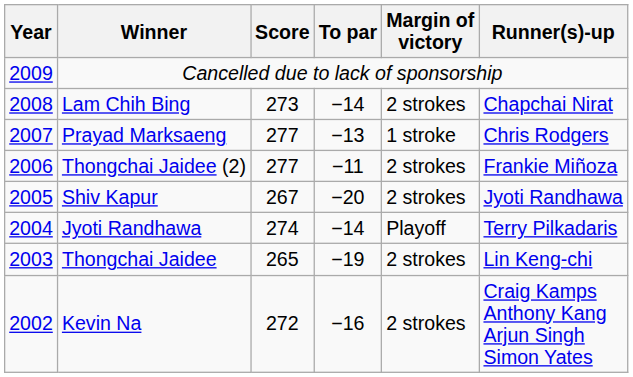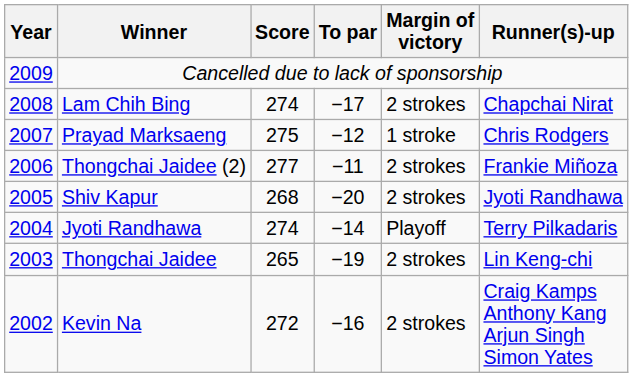 <table class="wikitable" style="font-size:95%">
 <tr>
 <th>Year</th>
 <th>Winner</th>
 <th>Score</th>
 <th>To par</th>
 <th>Margin of<br>victory</th>
 <th>Runner(s)-up</th>
 </tr>
 <tr>
 <td><a href='#'>2009</a></td>
 <td colspan=5 align=center><em>Cancelled due to lack of sponsorship</em></td>
 </tr>
 <tr>
 <td><a href='#'>2008</a></td>
 <td> <a href='#'>Lam Chih Bing</a></td>
-<td align=center>273</td>
-<td align=center>−14</td>
+<td align=center>274</td>
+<td align=center>−17</td>
 <td>2 strokes</td>
 <td> <a href='#'>Chapchai Nirat</a></td>
 </tr>
 <tr>
 <td><a href='#'>2007</a></td>
 <td> <a href='#'>Prayad Marksaeng</a></td>
-<td align=center>277</td>
-<td align=center>−13</td>
+<td align=center>275</td>
+<td align=center>−12</td>
 <td>1 stroke</td>
 <td> <a href='#'>Chris Rodgers</a></td>
 </tr>
 <tr>
 <td><a href='#'>2006</a></td>
 <td> <a href='#'>Thongchai Jaidee</a> (2)</td>
 <td align=center>277</td>
 <td align=center>−11</td>
 <td>2 strokes</td>
 <td> <a href='#'>Frankie Miñoza</a></td>
 </tr>
 <tr>
 <td><a href='#'>2005</a></td>
 <td> <a href='#'>Shiv Kapur</a></td>
-<td align=center>267</td>
+<td align=center>268</td>
 <td align=center>−20</td>
 <td>2 strokes</td>
 <td> <a href='#'>Jyoti Randhawa</a></td>
 </tr>
 <tr>
 <td><a href='#'>2004</a></td>
 <td> <a href='#'>Jyoti Randhawa</a></td>
 <td align=center>274</td>
 <td align=center>−14</td>
 <td>Playoff</td>
 <td> <a href='#'>Terry Pilkadaris</a></td>
 </tr>
 <tr>
 <td><a href='#'>2003</a></td>
 <td> <a href='#'>Thongchai Jaidee</a></td>
 <td align=center>265</td>
 <td align=center>−19</td>
 <td>2 strokes</td>
 <td> <a href='#'>Lin Keng-chi</a></td>
 </tr>
 <tr>
 <td><a href='#'>2002</a></td>
 <td> <a href='#'>Kevin Na</a></td>
 <td align=center>272</td>
 <td align=center>−16</td>
 <td>2 strokes</td>
 <td> <a href='#'>Craig Kamps</a><br> <a href='#'>Anthony Kang</a><br> <a href='#'>Arjun Singh</a><br> <a href='#'>Simon Yates</a></td>
 </tr>
 </table>
